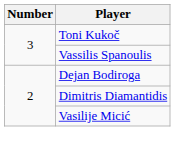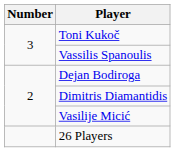 <table class="wikitable sortable">
 <tr>
 <th>Number</th>
 <th>Player</th>
 </tr>
 <tr>
 <td rowspan=2 style="text-align:center;">3</td>
 <td>  <a href='#'>Toni Kukoč</a></td>
 </tr>
 <tr>
 <td> <a href='#'>Vassilis Spanoulis</a></td>
 </tr>
 <tr>
 <td rowspan=3 style="text-align:center;">2</td>
 <td>  <a href='#'>Dejan Bodiroga</a></td>
 </tr>
 <tr>
 <td> <a href='#'>Dimitris Diamantidis</a></td>
 </tr>
 <tr>
 <td> <a href='#'>Vasilije Micić</a></td>
 </tr>
+<tr>
+<td></td>
+<td>26 Players</td>
+</tr>
 </table>
